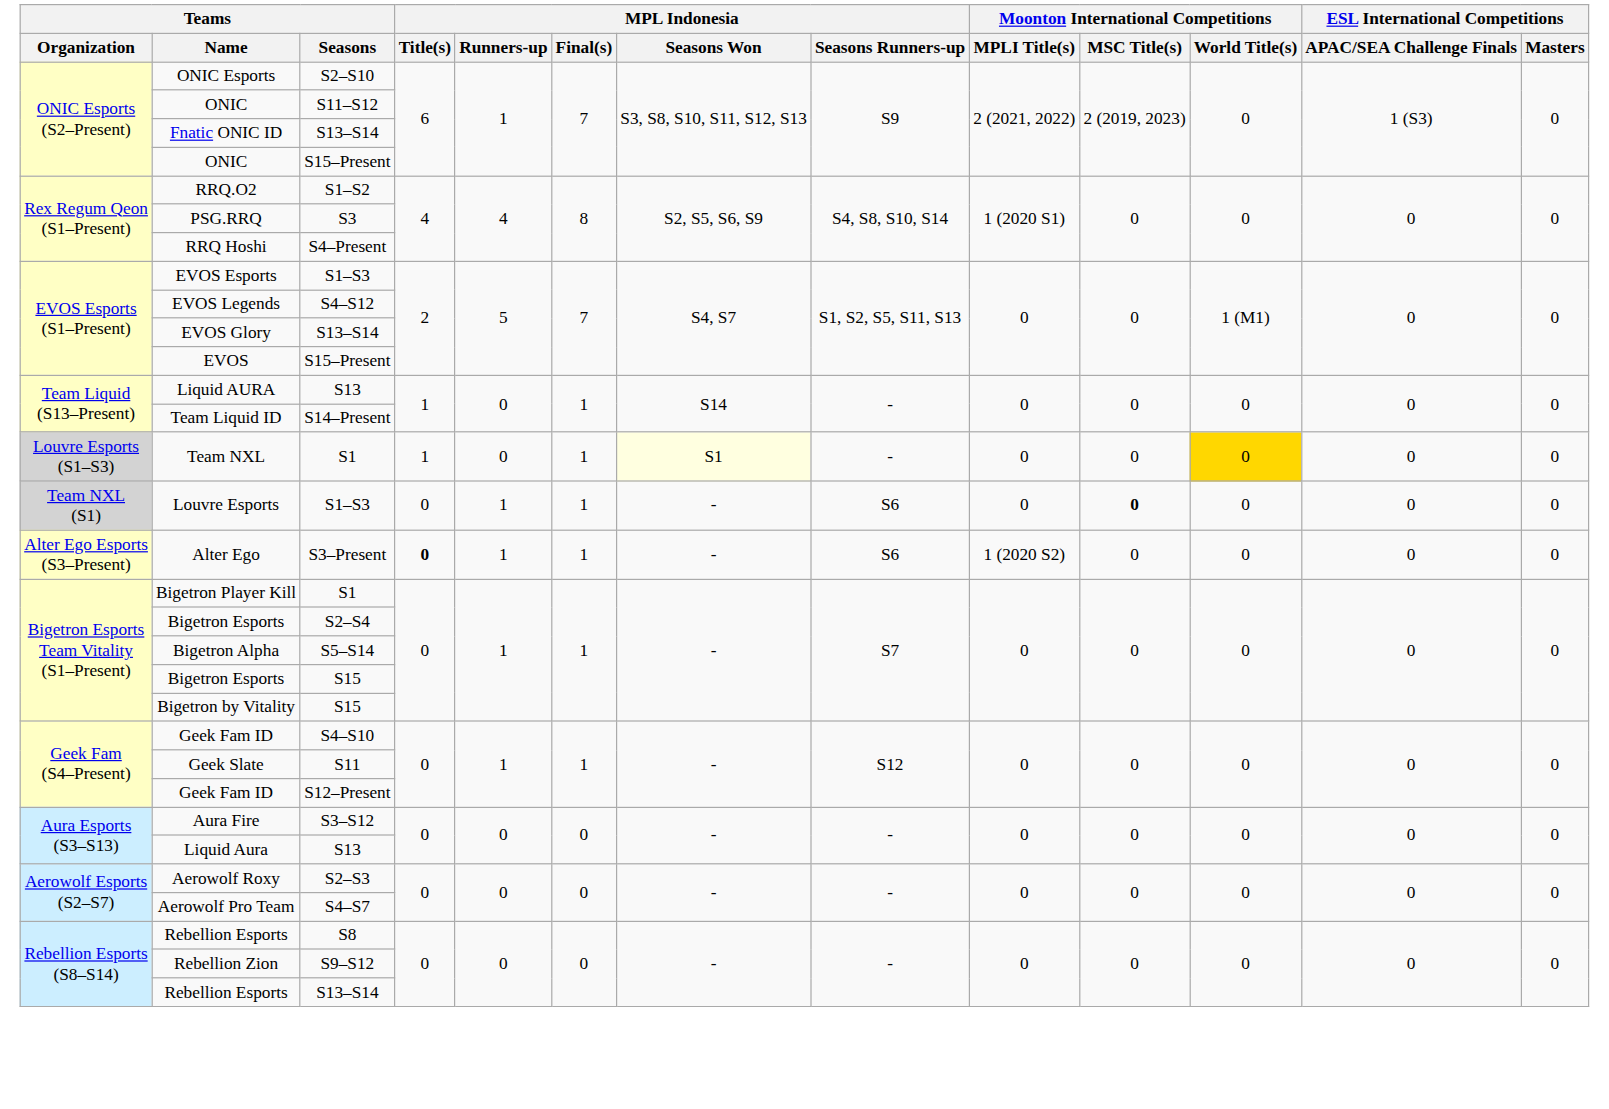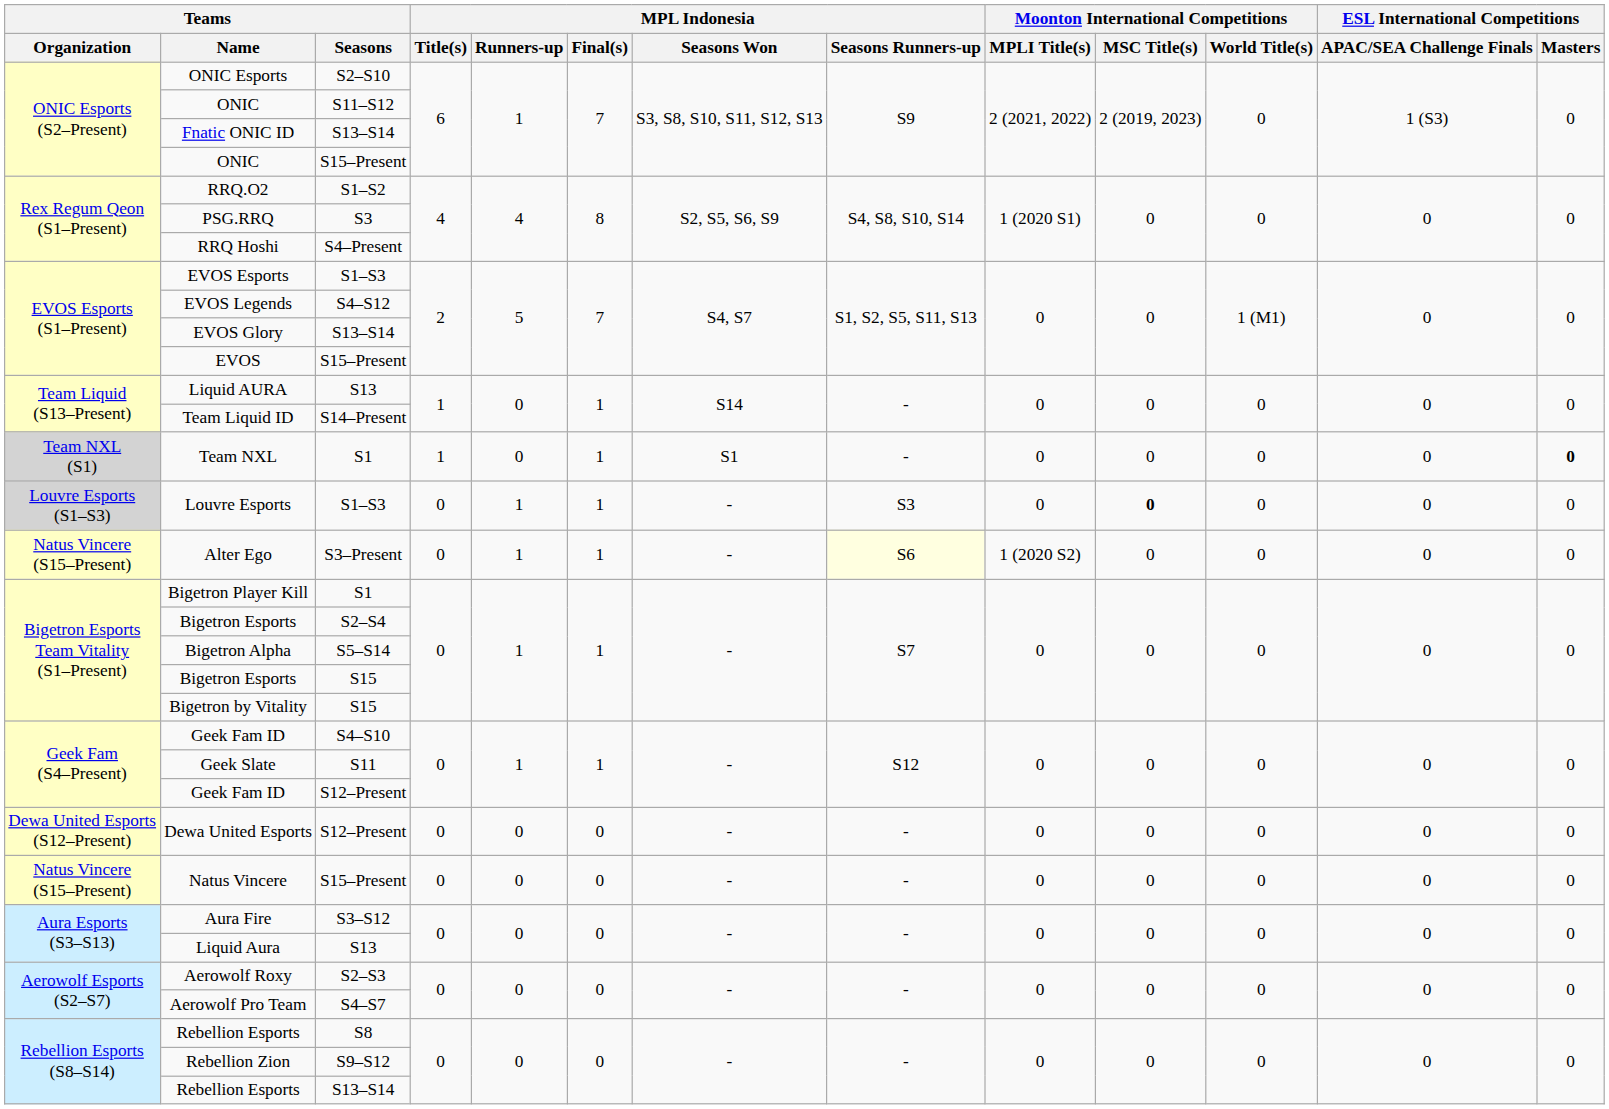 <table class="wikitable sortable" style="text-align:center; margin-left:auto; margin-right:auto; font-size:90%;">
 <tr>
 <th colspan="3">Teams</th>
 <th colspan="5">MPL Indonesia</th>
 <th colspan="3"><a href='#'>Moonton</a> International Competitions</th>
 <th colspan="2"><a href='#'>ESL</a> International Competitions</th>
 </tr>
 <tr>
 <th>Organization</th>
 <th>Name</th>
 <th>Seasons</th>
 <th>Title(s)</th>
 <th>Runners-up</th>
 <th>Final(s)</th>
 <th class="unsortable">Seasons Won</th>
 <th class="unsortable">Seasons Runners-up</th>
 <th>MPLI Title(s)</th>
 <th>MSC Title(s)</th>
 <th>World Title(s)</th>
 <th>APAC/SEA Challenge Finals</th>
 <th>Masters</th>
 </tr>
 <tr>
 <td rowspan="4" style="background:#FFFFC5"> <a href='#'>ONIC Esports</a> <br> (S2–Present)</td>
 <td>ONIC Esports</td>
 <td>S2–S10</td>
 <td rowspan="4">6</td>
 <td rowspan="4">1</td>
 <td rowspan="4">7</td>
 <td rowspan="4">S3, S8, S10, S11, S12, S13</td>
 <td rowspan="4">S9</td>
 <td rowspan="4">2 (2021, 2022)</td>
 <td rowspan="4">2 (2019, 2023)</td>
 <td rowspan="4">0</td>
 <td rowspan="4">1 (S3)</td>
 <td rowspan="4">0</td>
 </tr>
 <tr>
 <td>ONIC</td>
 <td>S11–S12</td>
 </tr>
 <tr>
 <td><a href='#'>Fnatic</a> ONIC ID</td>
 <td>S13–S14</td>
 </tr>
 <tr>
 <td>ONIC</td>
 <td>S15–Present</td>
 </tr>
 <tr>
 <td rowspan="3" style="background:#FFFFC5"> <a href='#'>Rex Regum Qeon</a> <br> (S1–Present)</td>
 <td>RRQ.O2</td>
 <td>S1–S2</td>
 <td rowspan="3">4</td>
 <td rowspan="3">4</td>
 <td rowspan="3">8</td>
 <td rowspan="3">S2, S5, S6, S9</td>
 <td rowspan="3">S4, S8, S10, S14</td>
 <td rowspan="3">1 (2020 S1)</td>
 <td rowspan="3">0</td>
 <td rowspan="3">0</td>
 <td rowspan="3">0</td>
 <td rowspan="3">0</td>
 </tr>
 <tr>
 <td>PSG.RRQ</td>
 <td>S3</td>
 </tr>
 <tr>
 <td>RRQ Hoshi</td>
 <td>S4–Present</td>
 </tr>
 <tr>
 <td rowspan="4" style="background:#FFFFC5"> <a href='#'>EVOS Esports</a> <br> (S1–Present)</td>
 <td>EVOS Esports</td>
 <td>S1–S3</td>
 <td rowspan="4">2</td>
 <td rowspan="4">5</td>
 <td rowspan="4">7</td>
 <td rowspan="4">S4, S7</td>
 <td rowspan="4">S1, S2, S5, S11, S13</td>
 <td rowspan="4">0</td>
 <td rowspan="4">0</td>
 <td rowspan="4">1 (M1)</td>
 <td rowspan="4">0</td>
 <td rowspan="4">0</td>
 </tr>
 <tr>
 <td>EVOS Legends</td>
 <td>S4–S12</td>
 </tr>
 <tr>
 <td>EVOS Glory</td>
 <td>S13–S14</td>
 </tr>
 <tr>
 <td>EVOS</td>
 <td>S15–Present</td>
 </tr>
 <tr>
 <td rowspan="2" style="background:#FFFFC5"> <a href='#'>Team Liquid</a> <br> (S13–Present)</td>
 <td>Liquid AURA</td>
 <td>S13</td>
 <td rowspan="2">1</td>
 <td rowspan="2">0</td>
 <td rowspan="2">1</td>
 <td rowspan="2">S14</td>
 <td rowspan="2">-</td>
 <td rowspan="2">0</td>
 <td rowspan="2">0</td>
 <td rowspan="2">0</td>
 <td rowspan="2">0</td>
 <td rowspan="2">0</td>
 </tr>
 <tr>
 <td>Team Liquid ID</td>
 <td>S14–Present</td>
 </tr>
 <tr>
-<td style="background:#D3D3D3"> <a href='#'>Louvre Esports</a> <br> (S1–S3)</td>
+<td style="background:#D3D3D3"> <a href='#'>Team NXL</a> <br> (S1)</td>
 <td>Team NXL</td>
 <td>S1</td>
 <td>1</td>
 <td>0</td>
 <td>1</td>
-<td style="background: lightyellow;">S1</td>
+<td>S1</td>
 <td>-</td>
 <td>0</td>
 <td>0</td>
-<td style="background: gold;">0</td>
 <td>0</td>
 <td>0</td>
+<td><strong>0</strong></td>
 </tr>
 <tr>
-<td style="background:#D3D3D3"> <a href='#'>Team NXL</a> <br> (S1)</td>
+<td style="background:#D3D3D3"> <a href='#'>Louvre Esports</a> <br> (S1–S3)</td>
 <td>Louvre Esports</td>
 <td>S1–S3</td>
 <td>0</td>
 <td>1</td>
 <td>1</td>
 <td>-</td>
-<td>S6</td>
+<td>S3</td>
 <td>0</td>
 <td><strong>0</strong></td>
 <td>0</td>
 <td>0</td>
 <td>0</td>
 </tr>
 <tr>
-<td style="background:#FFFFC5"> <a href='#'>Alter Ego Esports</a> <br> (S3–Present)</td>
+<td style="background:#FFFFC5"> <a href='#'>Natus Vincere</a> <br> (S15–Present)</td>
 <td>Alter Ego</td>
 <td>S3–Present</td>
-<td><strong>0</strong></td>
+<td>0</td>
 <td>1</td>
 <td>1</td>
 <td>-</td>
-<td>S6</td>
+<td style="background: lightyellow;">S6</td>
 <td>1 (2020 S2)</td>
 <td>0</td>
 <td>0</td>
 <td>0</td>
 <td>0</td>
 </tr>
 <tr>
 <td rowspan="5" style="background:#FFFFC5"> <a href='#'>Bigetron Esports</a><br>  <a href='#'>Team Vitality</a> <br> (S1–Present)</td>
 <td>Bigetron Player Kill</td>
 <td>S1</td>
 <td rowspan="5">0</td>
 <td rowspan="5">1</td>
 <td rowspan="5">1</td>
 <td rowspan="5">-</td>
 <td rowspan="5">S7</td>
 <td rowspan="5">0</td>
 <td rowspan="5">0</td>
 <td rowspan="5">0</td>
 <td rowspan="5">0</td>
 <td rowspan="5">0</td>
 </tr>
 <tr>
 <td>Bigetron Esports</td>
 <td>S2–S4</td>
 </tr>
 <tr>
 <td>Bigetron Alpha</td>
 <td>S5–S14</td>
 </tr>
 <tr>
 <td>Bigetron Esports</td>
 <td>S15</td>
 </tr>
 <tr>
 <td>Bigetron by Vitality</td>
 <td>S15</td>
 </tr>
 <tr>
 <td rowspan="3" style="background:#FFFFC5">  <a href='#'>Geek Fam</a> <br> (S4–Present)</td>
 <td>Geek Fam ID</td>
 <td>S4–S10</td>
 <td rowspan="3">0</td>
 <td rowspan="3">1</td>
 <td rowspan="3">1</td>
 <td rowspan="3">-</td>
 <td rowspan="3">S12</td>
 <td rowspan="3">0</td>
 <td rowspan="3">0</td>
 <td rowspan="3">0</td>
 <td rowspan="3">0</td>
 <td rowspan="3">0</td>
 </tr>
 <tr>
 <td>Geek Slate</td>
 <td>S11</td>
 </tr>
 <tr>
 <td>Geek Fam ID</td>
 <td>S12–Present</td>
+</tr>
+<tr>
+<td style="background:#FFFFC5"> <a href='#'>Dewa United Esports</a> <br> (S12–Present)</td>
+<td>Dewa United Esports</td>
+<td>S12–Present</td>
+<td>0</td>
+<td>0</td>
+<td>0</td>
+<td>-</td>
+<td>-</td>
+<td>0</td>
+<td>0</td>
+<td>0</td>
+<td>0</td>
+<td>0</td>
+</tr>
+<tr>
+<td style="background:#FFFFC5"> <a href='#'>Natus Vincere</a> <br> (S15–Present)</td>
+<td>Natus Vincere</td>
+<td>S15–Present</td>
+<td>0</td>
+<td>0</td>
+<td>0</td>
+<td>-</td>
+<td>-</td>
+<td>0</td>
+<td>0</td>
+<td>0</td>
+<td>0</td>
+<td>0</td>
 </tr>
 <tr>
 <td rowspan="2" style="background:#CCEEFF"> <a href='#'>Aura Esports</a> <br> (S3–S13)</td>
 <td>Aura Fire</td>
 <td>S3–S12</td>
 <td rowspan="2">0</td>
 <td rowspan="2">0</td>
 <td rowspan="2">0</td>
 <td rowspan="2">-</td>
 <td rowspan="2">-</td>
 <td rowspan="2">0</td>
 <td rowspan="2">0</td>
 <td rowspan="2">0</td>
 <td rowspan="2">0</td>
 <td rowspan="2">0</td>
 </tr>
 <tr>
 <td>Liquid Aura</td>
 <td>S13</td>
 </tr>
 <tr>
 <td rowspan="2" style="background:#CCEEFF"> <a href='#'>Aerowolf Esports</a> <br> (S2–S7)</td>
 <td>Aerowolf Roxy</td>
 <td>S2–S3</td>
 <td rowspan="2">0</td>
 <td rowspan="2">0</td>
 <td rowspan="2">0</td>
 <td rowspan="2">-</td>
 <td rowspan="2">-</td>
 <td rowspan="2">0</td>
 <td rowspan="2">0</td>
 <td rowspan="2">0</td>
 <td rowspan="2">0</td>
 <td rowspan="2">0</td>
 </tr>
 <tr>
 <td>Aerowolf Pro Team</td>
 <td>S4–S7</td>
 </tr>
 <tr>
 <td rowspan="3" style="background:#CCEEFF"> <a href='#'>Rebellion Esports</a> <br> (S8–S14)</td>
 <td>Rebellion Esports</td>
 <td>S8</td>
 <td rowspan="3">0</td>
 <td rowspan="3">0</td>
 <td rowspan="3">0</td>
 <td rowspan="3">-</td>
 <td rowspan="3">-</td>
 <td rowspan="3">0</td>
 <td rowspan="3">0</td>
 <td rowspan="3">0</td>
 <td rowspan="3">0</td>
 <td rowspan="3">0</td>
 </tr>
 <tr>
 <td>Rebellion Zion</td>
 <td>S9–S12</td>
 </tr>
 <tr>
 <td>Rebellion Esports</td>
 <td>S13–S14</td>
 </tr>
 </table>
